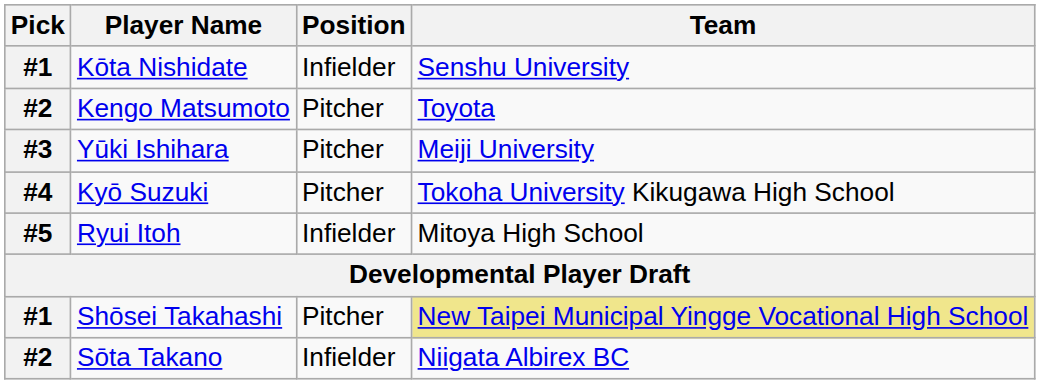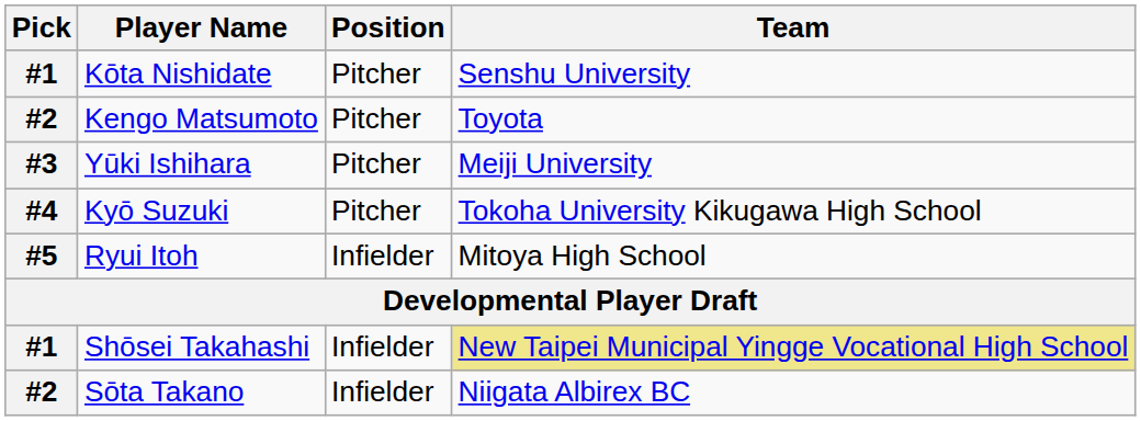 <table class="wikitable">
 <tr>
 <th>Pick</th>
 <th>Player Name</th>
 <th>Position</th>
 <th>Team</th>
 </tr>
 <tr>
 <th>#1</th>
 <td><a href='#'>Kōta Nishidate</a></td>
-<td>Infielder</td>
+<td>Pitcher</td>
 <td><a href='#'>Senshu University</a></td>
 </tr>
 <tr>
 <th>#2</th>
 <td><a href='#'>Kengo Matsumoto</a></td>
 <td>Pitcher</td>
 <td><a href='#'>Toyota</a></td>
 </tr>
 <tr>
 <th>#3</th>
 <td><a href='#'>Yūki Ishihara</a></td>
 <td>Pitcher</td>
 <td><a href='#'>Meiji University</a></td>
 </tr>
 <tr>
 <th>#4</th>
 <td><a href='#'>Kyō Suzuki</a></td>
 <td>Pitcher</td>
 <td><a href='#'>Tokoha University</a> Kikugawa High School</td>
 </tr>
 <tr>
 <th>#5</th>
 <td><a href='#'>Ryui Itoh</a></td>
 <td>Infielder</td>
 <td>Mitoya High School</td>
 </tr>
 <tr>
 <th colspan="5">Developmental Player Draft</th>
 </tr>
 <tr>
 <th>#1</th>
 <td><a href='#'>Shōsei Takahashi</a></td>
-<td>Pitcher</td>
+<td>Infielder</td>
 <td style="background: khaki;"><a href='#'>New Taipei Municipal Yingge Vocational High School</a></td>
 </tr>
 <tr>
 <th>#2</th>
 <td><a href='#'>Sōta Takano</a></td>
 <td>Infielder</td>
 <td><a href='#'>Niigata Albirex BC</a></td>
 </tr>
 </table>
